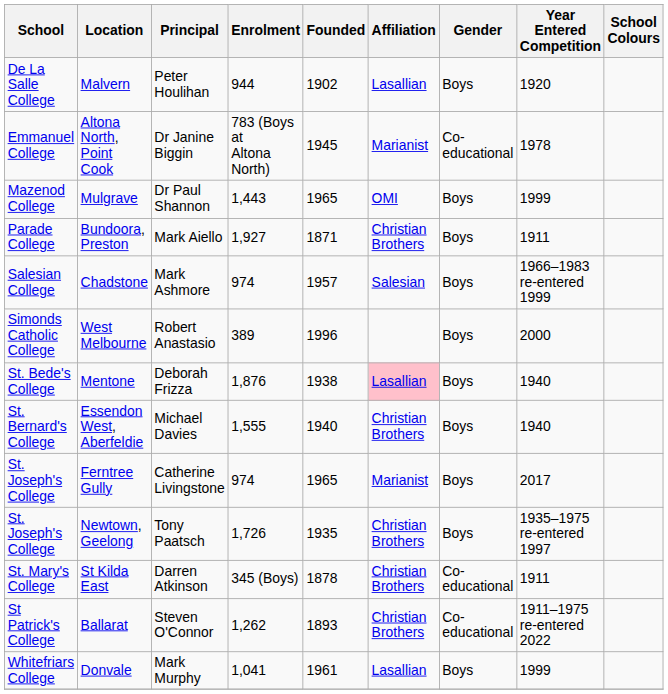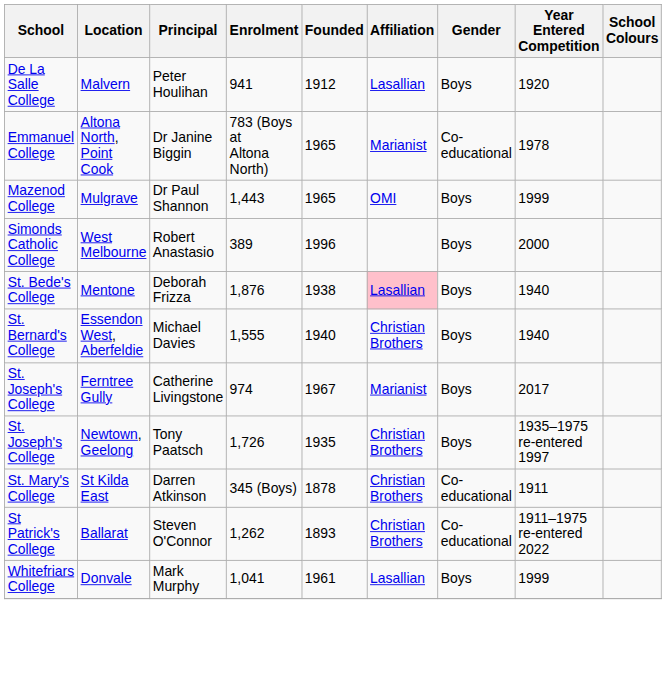 <table class="wikitable sortable">
 <tr>
 <th>School</th>
 <th>Location</th>
 <th>Principal</th>
 <th>Enrolment</th>
 <th>Founded</th>
 <th>Affiliation</th>
 <th>Gender</th>
 <th>Year Entered<br>Competition</th>
 <th>School Colours</th>
 </tr>
 <tr>
 <td><a href='#'>De La Salle College</a></td>
 <td><a href='#'>Malvern</a></td>
 <td>Peter Houlihan</td>
-<td>944</td>
-<td>1902</td>
+<td>941</td>
+<td>1912</td>
 <td><a href='#'>Lasallian</a></td>
 <td>Boys</td>
 <td>1920</td>
 <td></td>
 </tr>
 <tr>
 <td><a href='#'>Emmanuel College</a></td>
 <td><a href='#'>Altona North</a>, <a href='#'>Point Cook</a></td>
 <td>Dr Janine Biggin</td>
 <td>783 (Boys at<br>Altona North)</td>
-<td>1945</td>
+<td>1965</td>
 <td><a href='#'>Marianist</a></td>
 <td>Co-educational</td>
 <td>1978</td>
 <td></td>
 </tr>
 <tr>
 <td><a href='#'>Mazenod College</a></td>
 <td><a href='#'>Mulgrave</a></td>
 <td>Dr Paul Shannon</td>
 <td>1,443</td>
 <td>1965</td>
 <td><a href='#'>OMI</a></td>
 <td>Boys</td>
 <td>1999</td>
-<td></td>
-</tr>
-<tr>
-<td><a href='#'>Parade College</a></td>
-<td><a href='#'>Bundoora</a>, <a href='#'>Preston</a></td>
-<td>Mark Aiello</td>
-<td>1,927</td>
-<td>1871</td>
-<td><a href='#'>Christian Brothers</a></td>
-<td>Boys</td>
-<td>1911</td>
-<td></td>
-</tr>
-<tr>
-<td><a href='#'>Salesian College</a></td>
-<td><a href='#'>Chadstone</a></td>
-<td>Mark Ashmore</td>
-<td>974</td>
-<td>1957</td>
-<td><a href='#'>Salesian</a></td>
-<td>Boys</td>
-<td>1966–1983<br>re-entered 1999</td>
 <td></td>
 </tr>
 <tr>
 <td><a href='#'>Simonds Catholic College</a></td>
 <td><a href='#'>West Melbourne</a></td>
 <td>Robert Anastasio</td>
 <td>389</td>
 <td>1996</td>
 <td></td>
 <td>Boys</td>
 <td>2000</td>
 <td></td>
 </tr>
 <tr>
 <td><a href='#'>St. Bede's College</a></td>
 <td><a href='#'>Mentone</a></td>
 <td>Deborah Frizza</td>
 <td>1,876</td>
 <td>1938</td>
 <td style="background: pink;"><a href='#'>Lasallian</a></td>
 <td>Boys</td>
 <td>1940</td>
 <td></td>
 </tr>
 <tr>
 <td><a href='#'>St. Bernard's College</a></td>
 <td><a href='#'>Essendon West</a>, <a href='#'>Aberfeldie</a></td>
 <td>Michael Davies</td>
 <td>1,555</td>
 <td>1940</td>
 <td><a href='#'>Christian Brothers</a></td>
 <td>Boys</td>
 <td>1940</td>
 <td></td>
 </tr>
 <tr>
 <td><a href='#'>St. Joseph's College</a></td>
 <td><a href='#'>Ferntree Gully</a></td>
 <td>Catherine Livingstone</td>
 <td>974</td>
-<td>1965</td>
+<td>1967</td>
 <td><a href='#'>Marianist</a></td>
 <td>Boys</td>
 <td>2017</td>
 <td></td>
 </tr>
 <tr>
 <td><a href='#'>St. Joseph's College</a></td>
 <td><a href='#'>Newtown</a>, <a href='#'>Geelong</a></td>
 <td>Tony Paatsch</td>
 <td>1,726</td>
 <td>1935</td>
 <td><a href='#'>Christian Brothers</a></td>
 <td>Boys</td>
 <td>1935–1975<br>re-entered 1997</td>
 <td></td>
 </tr>
 <tr>
 <td><a href='#'>St. Mary's College</a></td>
 <td><a href='#'>St Kilda East</a></td>
 <td>Darren Atkinson</td>
 <td>345 (Boys)</td>
 <td>1878</td>
 <td><a href='#'>Christian Brothers</a></td>
 <td>Co-educational</td>
 <td>1911</td>
 <td></td>
 </tr>
 <tr>
 <td><a href='#'>St Patrick's College</a></td>
 <td><a href='#'>Ballarat</a></td>
 <td>Steven O'Connor</td>
 <td>1,262</td>
 <td>1893</td>
 <td><a href='#'>Christian Brothers</a></td>
 <td>Co-educational</td>
 <td>1911–1975<br>re-entered 2022</td>
 <td></td>
 </tr>
 <tr>
 <td><a href='#'>Whitefriars College</a></td>
 <td><a href='#'>Donvale</a></td>
 <td>Mark Murphy</td>
 <td>1,041</td>
 <td>1961</td>
 <td><a href='#'>Lasallian</a></td>
 <td>Boys</td>
 <td>1999</td>
 <td></td>
 </tr>
 <tr>
 </tr>
 </table>
